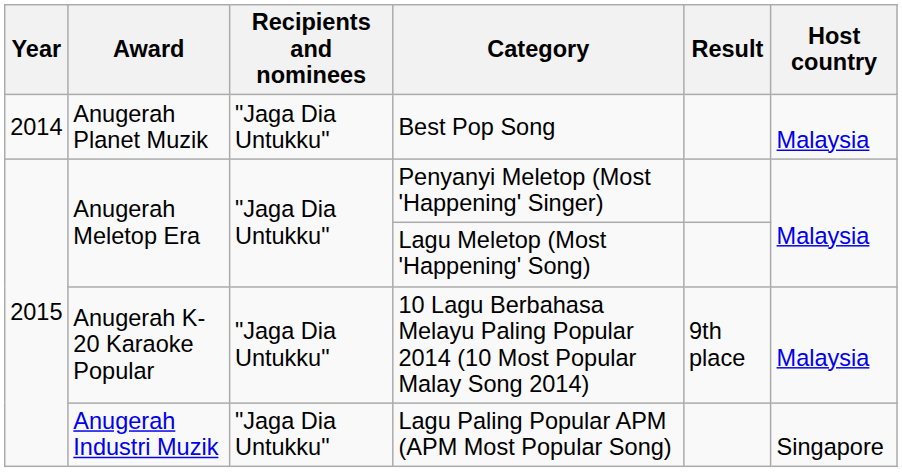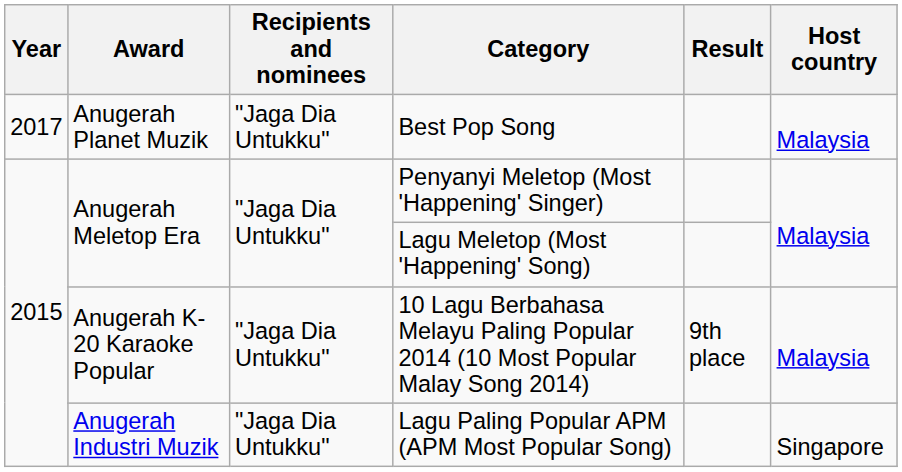 <table class="wikitable">
 <tr>
 <th>Year</th>
 <th>Award</th>
 <th>Recipients and nominees</th>
 <th>Category</th>
 <th>Result</th>
 <th>Host country</th>
 </tr>
 <tr>
-<td>2014</td>
+<td>2017</td>
 <td>Anugerah Planet Muzik</td>
 <td>"Jaga Dia Untukku"</td>
 <td>Best Pop Song</td>
 <td></td>
 <td> <br> <a href='#'>Malaysia</a></td>
 </tr>
 <tr>
 <td rowspan="4">2015</td>
 <td rowspan="2">Anugerah Meletop Era</td>
 <td rowspan="2">"Jaga Dia Untukku"</td>
 <td rowspan="1">Penyanyi Meletop (Most 'Happening' Singer)</td>
 <td></td>
 <td rowspan="2"> <br> <a href='#'>Malaysia</a></td>
 </tr>
 <tr>
 <td rowspan="1">Lagu Meletop (Most 'Happening' Song)</td>
 <td></td>
 </tr>
 <tr>
 <td rowspan="1">Anugerah K-20 Karaoke Popular</td>
 <td rowspan="1">"Jaga Dia Untukku"</td>
 <td rowspan="1">10 Lagu Berbahasa Melayu Paling Popular 2014 (10 Most Popular Malay Song 2014)</td>
 <td> 9th place</td>
 <td rowspan="1"> <br> <a href='#'>Malaysia</a></td>
 </tr>
 <tr>
 <td><a href='#'>Anugerah Industri Muzik</a></td>
 <td rowspan="1">"Jaga Dia Untukku"</td>
 <td>Lagu Paling Popular APM (APM Most Popular Song)</td>
 <td></td>
 <td rowspan="1"> <br> Singapore</td>
 </tr>
 </table>
